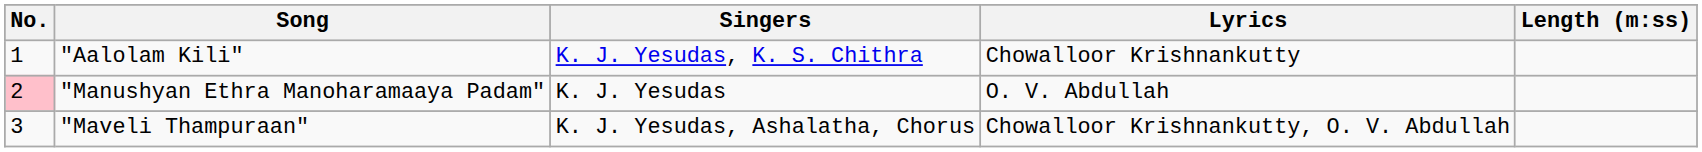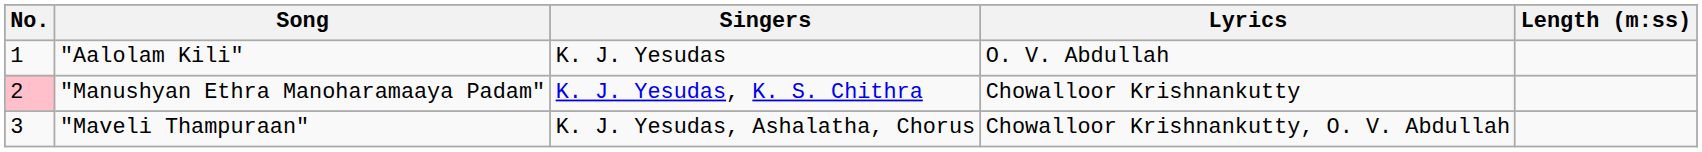 <table class="wikitable" style="font-size:95%;">
 <tr>
 <th>No.</th>
 <th>Song</th>
 <th>Singers</th>
 <th>Lyrics</th>
 <th>Length (m:ss)</th>
 </tr>
 <tr>
 <td>1</td>
 <td>"Aalolam Kili"</td>
-<td><a href='#'>K. J. Yesudas</a>, <a href='#'>K. S. Chithra</a></td>
-<td>Chowalloor Krishnankutty</td>
+<td>K. J. Yesudas</td>
+<td>O. V. Abdullah</td>
 <td></td>
 </tr>
 <tr>
 <td style="background: pink;">2</td>
 <td>"Manushyan Ethra Manoharamaaya Padam"</td>
-<td>K. J. Yesudas</td>
-<td>O. V. Abdullah</td>
+<td><a href='#'>K. J. Yesudas</a>, <a href='#'>K. S. Chithra</a></td>
+<td>Chowalloor Krishnankutty</td>
 <td></td>
 </tr>
 <tr>
 <td>3</td>
 <td>"Maveli Thampuraan"</td>
 <td>K. J. Yesudas, Ashalatha, Chorus</td>
 <td>Chowalloor Krishnankutty, O. V. Abdullah</td>
 <td></td>
 </tr>
 </table>
